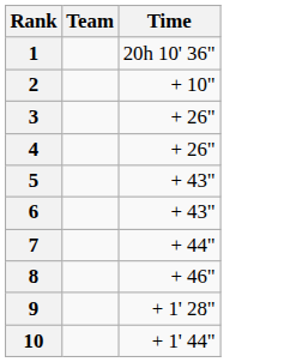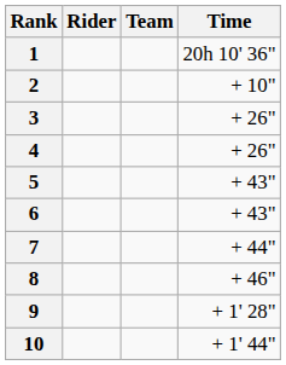 <table class="wikitable" margin-bottom:0;">
 <tr>
 <th scope="col">Rank</th>
+<th scope="col">Rider</th>
 <th scope="col">Team</th>
 <th scope="col">Time</th>
 </tr>
 <tr>
 <th scope="row">1</th>
+<td> </td>
 <td></td>
 <td align="right">20h 10' 36"</td>
 </tr>
 <tr>
 <th scope="row">2</th>
 <td></td>
+<td></td>
 <td align="right">+ 10"</td>
 </tr>
 <tr>
 <th scope="row">3</th>
+<td> </td>
 <td></td>
 <td align="right">+ 26"</td>
 </tr>
 <tr>
 <th scope="row">4</th>
 <td></td>
+<td></td>
 <td align="right">+ 26"</td>
 </tr>
 <tr>
 <th scope="row">5</th>
+<td></td>
 <td></td>
 <td align="right">+ 43"</td>
 </tr>
 <tr>
 <th scope="row">6</th>
 <td></td>
+<td></td>
 <td align="right">+ 43"</td>
 </tr>
 <tr>
 <th scope="row">7</th>
+<td></td>
 <td></td>
 <td align="right">+ 44"</td>
 </tr>
 <tr>
 <th scope="row">8</th>
 <td></td>
+<td></td>
 <td align="right">+ 46"</td>
 </tr>
 <tr>
 <th scope="row">9</th>
+<td></td>
 <td></td>
 <td align="right">+ 1' 28"</td>
 </tr>
 <tr>
 <th scope="row">10</th>
 <td></td>
+<td></td>
 <td align="right">+ 1' 44"</td>
 </tr>
 </table>
